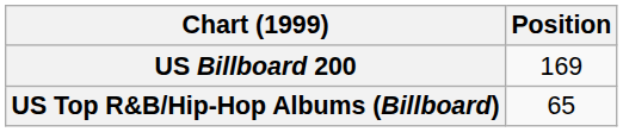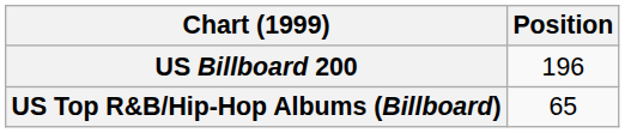 <table class="wikitable sortable plainrowheaders" style="text-align:center">
 <tr>
 <th scope="col">Chart (1999)</th>
 <th scope="col">Position</th>
 </tr>
 <tr>
 <th scope="row">US <em>Billboard</em> 200</th>
-<td>169</td>
+<td>196</td>
 </tr>
 <tr>
 <th scope="row">US Top R&B/Hip-Hop Albums (<em>Billboard</em>)</th>
 <td>65</td>
 </tr>
 </table>
